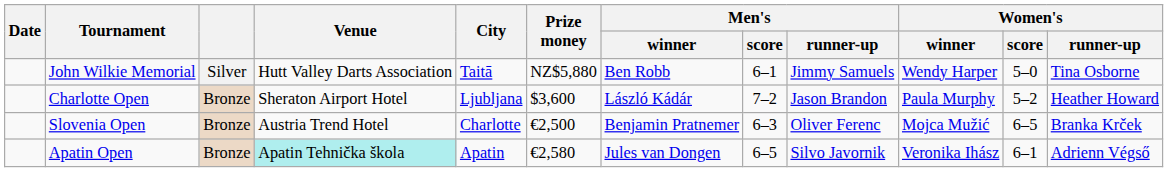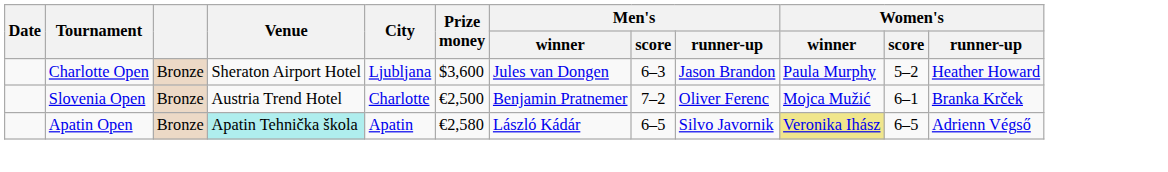 <table class="wikitable sortable" style="font-size: 85%">
 <tr>
 <th rowspan="2">Date</th>
 <th rowspan="2">Tournament</th>
 <th rowspan="2"></th>
 <th rowspan="2">Venue</th>
 <th rowspan="2">City</th>
 <th rowspan="2" class=unsortable>Prize<br>money</th>
 <th colspan="3">Men's</th>
 <th colspan="3">Women's</th>
 </tr>
 <tr>
 <th>winner</th>
 <th class=unsortable>score</th>
 <th>runner-up</th>
 <th>winner</th>
 <th class=unsortable>score</th>
 <th>runner-up</th>
 </tr>
 <tr>
 <td></td>
-<td><a href='#'>John Wilkie Memorial</a></td>
-<td bgcolor="f2f2f2" align="center">Silver</td>
-<td>Hutt Valley Darts Association</td>
-<td> <a href='#'>Taitā</a></td>
-<td>NZ$5,880</td>
-<td> <a href='#'>Ben Robb</a></td>
-<td align="center">6–1</td>
-<td> <a href='#'>Jimmy Samuels</a></td>
-<td> <a href='#'>Wendy Harper</a></td>
-<td align="center">5–0</td>
-<td> <a href='#'>Tina Osborne</a></td>
-</tr>
-<tr>
-<td></td>
 <td><a href='#'>Charlotte Open</a></td>
 <td bgcolor="ecd9c6" align="center">Bronze</td>
 <td>Sheraton Airport Hotel</td>
 <td> <a href='#'>Ljubljana</a></td>
 <td>$3,600</td>
-<td> <a href='#'>László Kádár</a></td>
-<td align="center">7–2</td>
+<td> <a href='#'>Jules van Dongen</a></td>
+<td align="center">6–3</td>
 <td> <a href='#'>Jason Brandon</a></td>
 <td> <a href='#'>Paula Murphy</a></td>
 <td align="center">5–2</td>
 <td> <a href='#'>Heather Howard</a></td>
 </tr>
 <tr>
 <td></td>
 <td><a href='#'>Slovenia Open</a></td>
 <td bgcolor="ecd9c6" align="center">Bronze</td>
 <td>Austria Trend Hotel</td>
 <td> <a href='#'>Charlotte</a></td>
 <td>€2,500</td>
 <td> <a href='#'>Benjamin Pratnemer</a></td>
-<td align="center">6–3</td>
+<td align="center">7–2</td>
 <td> <a href='#'>Oliver Ferenc</a></td>
 <td> <a href='#'>Mojca Mužić</a></td>
-<td align="center">6–5</td>
+<td align="center">6–1</td>
 <td> <a href='#'>Branka Krček</a></td>
 </tr>
 <tr>
 <td></td>
 <td><a href='#'>Apatin Open</a></td>
 <td bgcolor="ecd9c6" align="center">Bronze</td>
 <td style="background: paleturquoise;">Apatin Tehnička škola</td>
 <td> <a href='#'>Apatin</a></td>
 <td>€2,580</td>
-<td> <a href='#'>Jules van Dongen</a></td>
+<td> <a href='#'>László Kádár</a></td>
 <td align="center">6–5</td>
 <td> <a href='#'>Silvo Javornik</a></td>
-<td> <a href='#'>Veronika Ihász</a></td>
-<td align="center">6–1</td>
+<td style="background: khaki;"> <a href='#'>Veronika Ihász</a></td>
+<td align="center">6–5</td>
 <td> <a href='#'>Adrienn Végső</a></td>
 </tr>
 </table>
